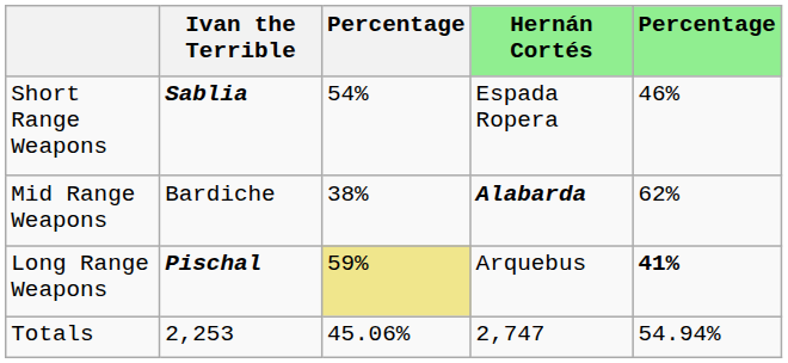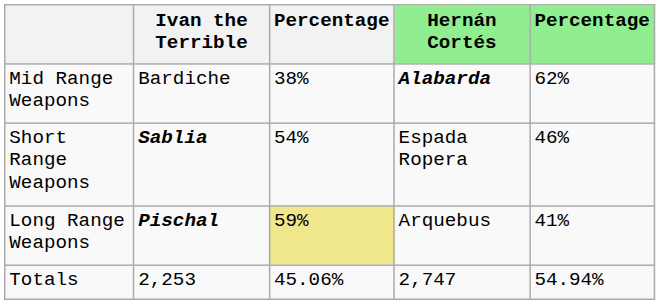 <table class="wikitable" style="text-align:left; width:440px; height:200px">
 <tr valign="top">
 <th style="width:120px;"></th>
 <th style="width:120px;">Ivan the Terrible</th>
 <th style="width:40px;">Percentage</th>
 <th style="width:120px; background:lightgreen;">Hernán Cortés</th>
 <th style="width:40px; background:lightgreen;">Percentage</th>
 </tr>
 <tr valign="top">
+<td>Mid Range Weapons</td>
+<td>Bardiche</td>
+<td>38%</td>
+<td><strong><em>Alabarda</em></strong></td>
+<td>62%</td>
+</tr>
+<tr valign="top">
 <td>Short Range Weapons</td>
 <td><strong><em>Sablia</em></strong></td>
 <td>54%</td>
 <td>Espada Ropera</td>
 <td>46%</td>
 </tr>
 <tr valign="top">
-<td>Mid Range Weapons</td>
-<td>Bardiche</td>
-<td>38%</td>
-<td><strong><em>Alabarda</em></strong></td>
-<td>62%</td>
-</tr>
-<tr valign="top">
 <td>Long Range Weapons</td>
 <td><strong><em>Pischal</em></strong></td>
 <td style="background: khaki;">59%</td>
 <td>Arquebus</td>
-<td><strong>41%</strong></td>
+<td>41%</td>
 </tr>
 <tr valign="top">
 <td>Totals</td>
 <td>2,253</td>
 <td>45.06%</td>
 <td>2,747</td>
 <td>54.94%</td>
 </tr>
 </table>
